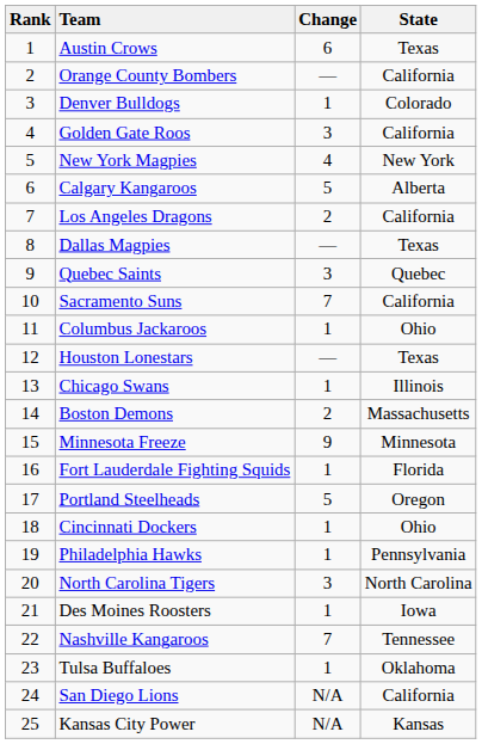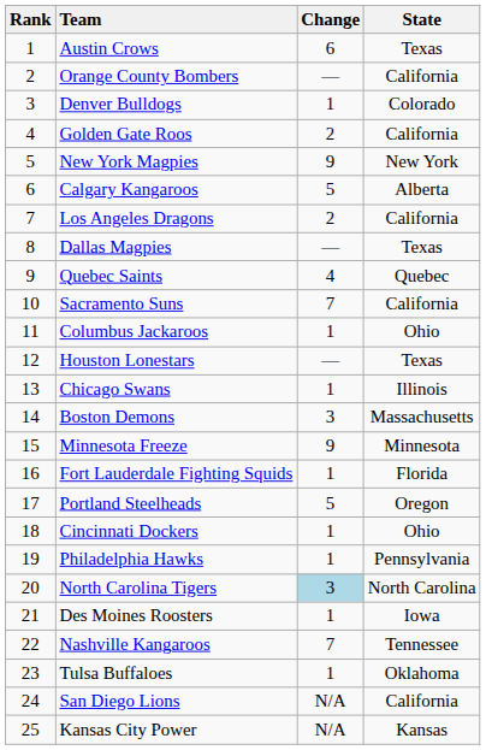 <table class="wikitable sortable" style="text-align: center;">
 <tr>
 <td align="left" style="background:#f0f0f0;"><strong>Rank</strong></td>
 <td align="left" style="background:#f0f0f0;"><strong>Team</strong></td>
 <td align="left" style="background:#f0f0f0;"><strong>Change</strong></td>
 <th>State</th>
 </tr>
 <tr>
 <td>1</td>
 <td align="left"><a href='#'>Austin Crows</a></td>
 <td> 6</td>
 <td>Texas</td>
 </tr>
 <tr>
 <td>2</td>
 <td align="left"><a href='#'>Orange County Bombers</a></td>
 <td>—</td>
 <td>California</td>
 </tr>
 <tr>
 <td>3</td>
 <td align="left"><a href='#'>Denver Bulldogs</a></td>
 <td> 1</td>
 <td>Colorado</td>
 </tr>
 <tr>
 <td>4</td>
 <td align="left"><a href='#'>Golden Gate Roos</a></td>
-<td> 3</td>
+<td> 2</td>
 <td>California</td>
 </tr>
 <tr>
 <td>5</td>
 <td align="left"><a href='#'>New York Magpies</a></td>
-<td> 4</td>
+<td> 9</td>
 <td>New York</td>
 </tr>
 <tr>
 <td>6</td>
 <td align="left"><a href='#'>Calgary Kangaroos</a></td>
 <td> 5</td>
 <td>Alberta</td>
 </tr>
 <tr>
 <td>7</td>
 <td align="left"><a href='#'>Los Angeles Dragons</a></td>
 <td> 2</td>
 <td>California</td>
 </tr>
 <tr>
 <td>8</td>
 <td align="left"><a href='#'>Dallas Magpies</a></td>
 <td>—</td>
 <td>Texas</td>
 </tr>
 <tr>
 <td>9</td>
 <td align="left"><a href='#'>Quebec Saints</a></td>
-<td> 3</td>
+<td> 4</td>
 <td>Quebec</td>
 </tr>
 <tr>
 <td>10</td>
 <td align="left"><a href='#'>Sacramento Suns</a></td>
 <td> 7</td>
 <td>California</td>
 </tr>
 <tr>
 <td>11</td>
 <td align="left"><a href='#'>Columbus Jackaroos</a></td>
 <td> 1</td>
 <td>Ohio</td>
 </tr>
 <tr>
 <td>12</td>
 <td align="left"><a href='#'>Houston Lonestars</a></td>
 <td>—</td>
 <td>Texas</td>
 </tr>
 <tr>
 <td>13</td>
 <td align="left"><a href='#'>Chicago Swans</a></td>
 <td> 1</td>
 <td>Illinois</td>
 </tr>
 <tr>
 <td>14</td>
 <td align="left"><a href='#'>Boston Demons</a></td>
-<td> 2</td>
+<td> 3</td>
 <td>Massachusetts</td>
 </tr>
 <tr>
 <td>15</td>
 <td align="left"><a href='#'>Minnesota Freeze</a></td>
 <td> 9</td>
 <td>Minnesota</td>
 </tr>
 <tr>
 <td>16</td>
 <td align="left"><a href='#'>Fort Lauderdale Fighting Squids</a></td>
 <td> 1</td>
 <td>Florida</td>
 </tr>
 <tr>
 <td>17</td>
 <td align="left"><a href='#'>Portland Steelheads</a></td>
 <td> 5</td>
 <td>Oregon</td>
 </tr>
 <tr>
 <td>18</td>
 <td align="left"><a href='#'>Cincinnati Dockers</a></td>
 <td> 1</td>
 <td>Ohio</td>
 </tr>
 <tr>
 <td>19</td>
 <td align="left"><a href='#'>Philadelphia Hawks</a></td>
 <td> 1</td>
 <td>Pennsylvania</td>
 </tr>
 <tr>
 <td>20</td>
 <td align="left"><a href='#'>North Carolina Tigers</a></td>
-<td> 3</td>
+<td style="background: lightblue;"> 3</td>
 <td>North Carolina</td>
 </tr>
 <tr>
 <td>21</td>
 <td align="left">Des Moines Roosters</td>
 <td> 1</td>
 <td>Iowa</td>
 </tr>
 <tr>
 <td>22</td>
 <td align="left"><a href='#'>Nashville Kangaroos</a></td>
 <td> 7</td>
 <td>Tennessee</td>
 </tr>
 <tr>
 <td>23</td>
 <td align="left">Tulsa Buffaloes</td>
 <td> 1</td>
 <td>Oklahoma</td>
 </tr>
 <tr>
 <td>24</td>
 <td align="left"><a href='#'>San Diego Lions</a></td>
 <td>N/A</td>
 <td>California</td>
 </tr>
 <tr>
 <td>25</td>
 <td align="left">Kansas City Power</td>
 <td>N/A</td>
 <td>Kansas</td>
 </tr>
 </table>
